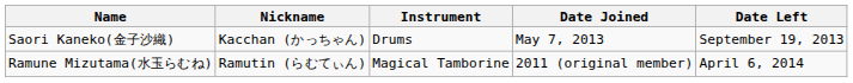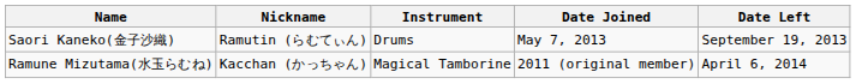 <table class="wikitable">
 <tr>
 <th>Name</th>
 <th>Nickname</th>
 <th>Instrument</th>
 <th>Date Joined</th>
 <th>Date Left</th>
 </tr>
 <tr>
 <td>Saori Kaneko(金子沙織)</td>
-<td>Kacchan (かっちゃん)</td>
+<td>Ramutin (らむてぃん)</td>
 <td>Drums</td>
 <td>May 7, 2013</td>
 <td>September 19, 2013</td>
 </tr>
 <tr>
 <td>Ramune Mizutama(水玉らむね)</td>
-<td>Ramutin (らむてぃん)</td>
+<td>Kacchan (かっちゃん)</td>
 <td>Magical Tamborine</td>
 <td>2011 (original member)</td>
 <td>April 6, 2014</td>
 </tr>
 </table>
